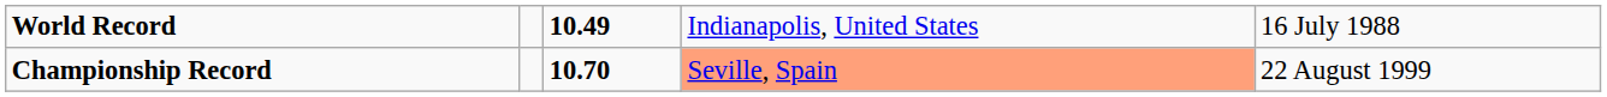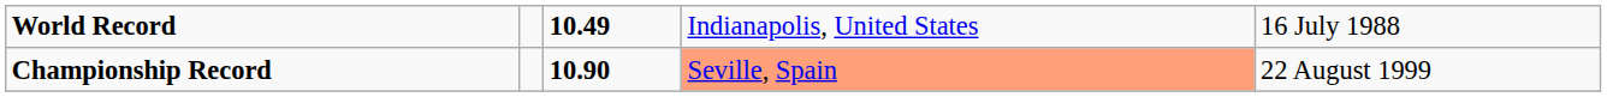 <table class="wikitable" width=75%>
 <tr>
 <td><strong>World Record</strong></td>
 <td></td>
 <td><strong>10.49</strong></td>
 <td><a href='#'>Indianapolis</a>, <a href='#'>United States</a></td>
 <td>16 July 1988</td>
 </tr>
 <tr>
 <td><strong>Championship Record</strong></td>
 <td></td>
-<td><strong>10.70</strong></td>
+<td><strong>10.90</strong></td>
 <td style="background: lightsalmon;"><a href='#'>Seville</a>, <a href='#'>Spain</a></td>
 <td>22 August 1999</td>
 </tr>
 </table>
